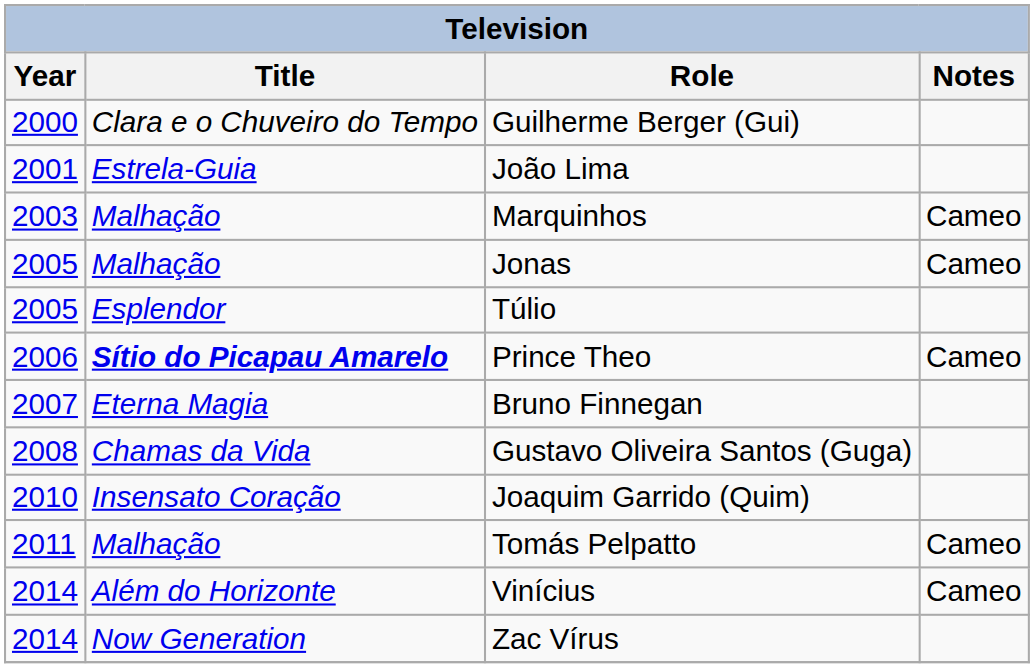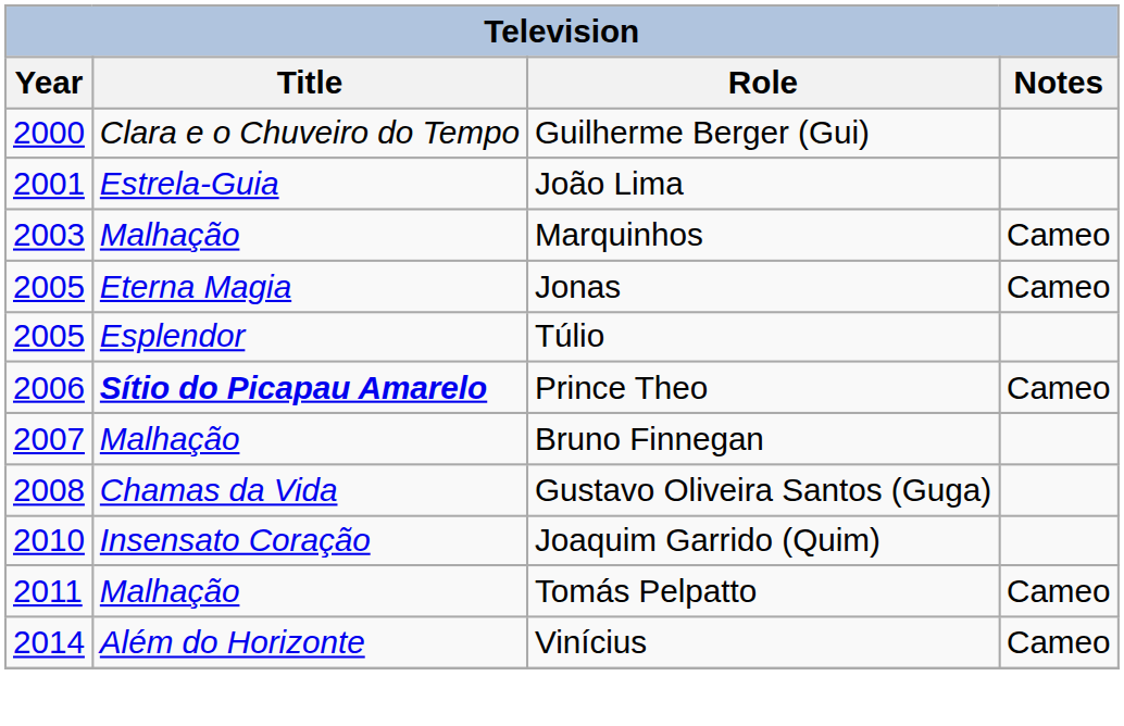 <table class="wikitable" style="font-size: 90%;">
 <tr>
 <th colspan="4" style="background: LightSteelBlue;">Television</th>
 </tr>
 <tr>
 <th>Year</th>
 <th>Title</th>
 <th>Role</th>
 <th>Notes</th>
 </tr>
 <tr>
 <td><a href='#'>2000</a></td>
 <td><em>Clara e o Chuveiro do Tempo</em></td>
 <td>Guilherme Berger (Gui)</td>
 <td></td>
 </tr>
 <tr>
 <td><a href='#'>2001</a></td>
 <td><em><a href='#'>Estrela-Guia</a></em></td>
 <td>João Lima</td>
 <td></td>
 </tr>
 <tr>
 <td><a href='#'>2003</a></td>
 <td><em><a href='#'>Malhação</a></em></td>
 <td>Marquinhos</td>
 <td>Cameo</td>
 </tr>
 <tr>
 <td><a href='#'>2005</a></td>
-<td><em><a href='#'>Malhação</a></em></td>
+<td><em><a href='#'>Eterna Magia</a></em></td>
 <td>Jonas</td>
 <td>Cameo</td>
 </tr>
 <tr>
 <td><a href='#'>2005</a></td>
 <td><em><a href='#'>Esplendor</a></em></td>
 <td>Túlio</td>
 <td></td>
 </tr>
 <tr>
 <td><a href='#'>2006</a></td>
 <td><strong><em><a href='#'>Sítio do Picapau Amarelo</a></em></strong></td>
 <td>Prince Theo</td>
 <td>Cameo</td>
 </tr>
 <tr>
 <td><a href='#'>2007</a></td>
-<td><em><a href='#'>Eterna Magia</a></em></td>
+<td><em><a href='#'>Malhação</a></em></td>
 <td>Bruno Finnegan</td>
 <td></td>
 </tr>
 <tr>
 <td><a href='#'>2008</a></td>
 <td><em><a href='#'>Chamas da Vida</a></em></td>
 <td>Gustavo Oliveira Santos (Guga)</td>
 <td></td>
 </tr>
 <tr>
 <td><a href='#'>2010</a></td>
 <td><em><a href='#'>Insensato Coração</a></em></td>
 <td>Joaquim Garrido (Quim)</td>
 <td></td>
 </tr>
 <tr>
 <td><a href='#'>2011</a></td>
 <td><em><a href='#'>Malhação</a></em></td>
 <td>Tomás Pelpatto</td>
 <td>Cameo</td>
 </tr>
 <tr>
 <td><a href='#'>2014</a></td>
 <td><em><a href='#'>Além do Horizonte</a></em></td>
 <td>Vinícius</td>
 <td>Cameo</td>
 </tr>
 <tr>
-<td><a href='#'>2014</a></td>
-<td><em><a href='#'>Now Generation</a></em></td>
-<td>Zac Vírus</td>
-<td></td>
-</tr>
-<tr>
 </tr>
 </table>
